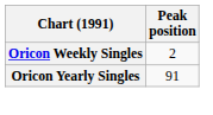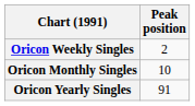 <table class="wikitable sortable plainrowheaders">
 <tr>
 <th scope="col">Chart (1991)</th>
 <th scope="col">Peak<br>position</th>
 </tr>
 <tr>
 <th scope="row"><a href='#'>Oricon</a> Weekly Singles</th>
 <td align="center">2</td>
 </tr>
 <tr>
+<th scope="row">Oricon Monthly Singles</th>
+<td align="center">10</td>
+</tr>
+<tr>
 <th scope="row">Oricon Yearly Singles</th>
 <td align="center">91</td>
 </tr>
 </table>
